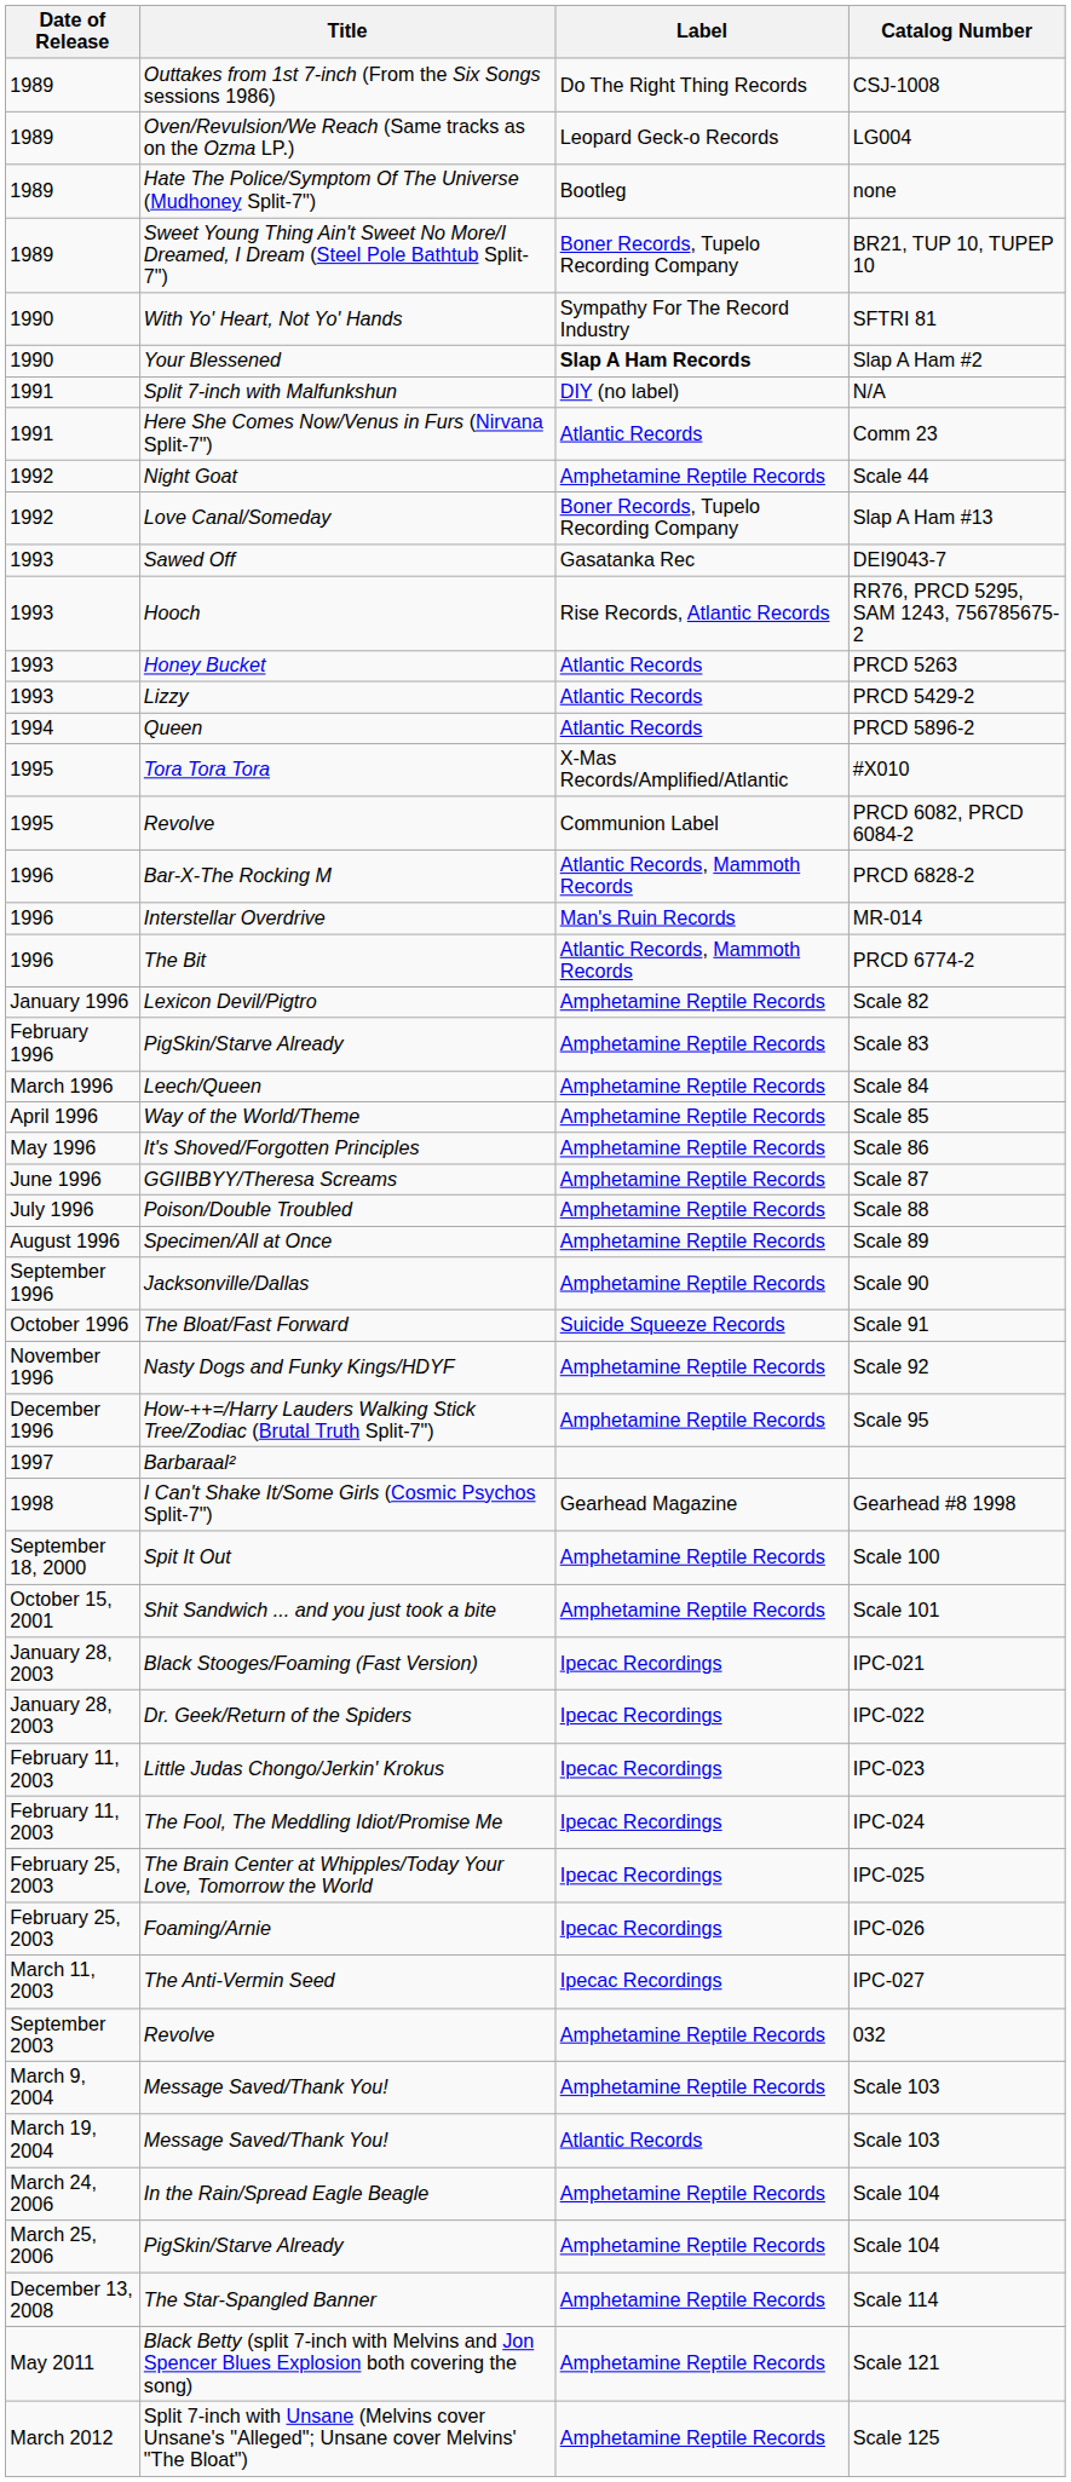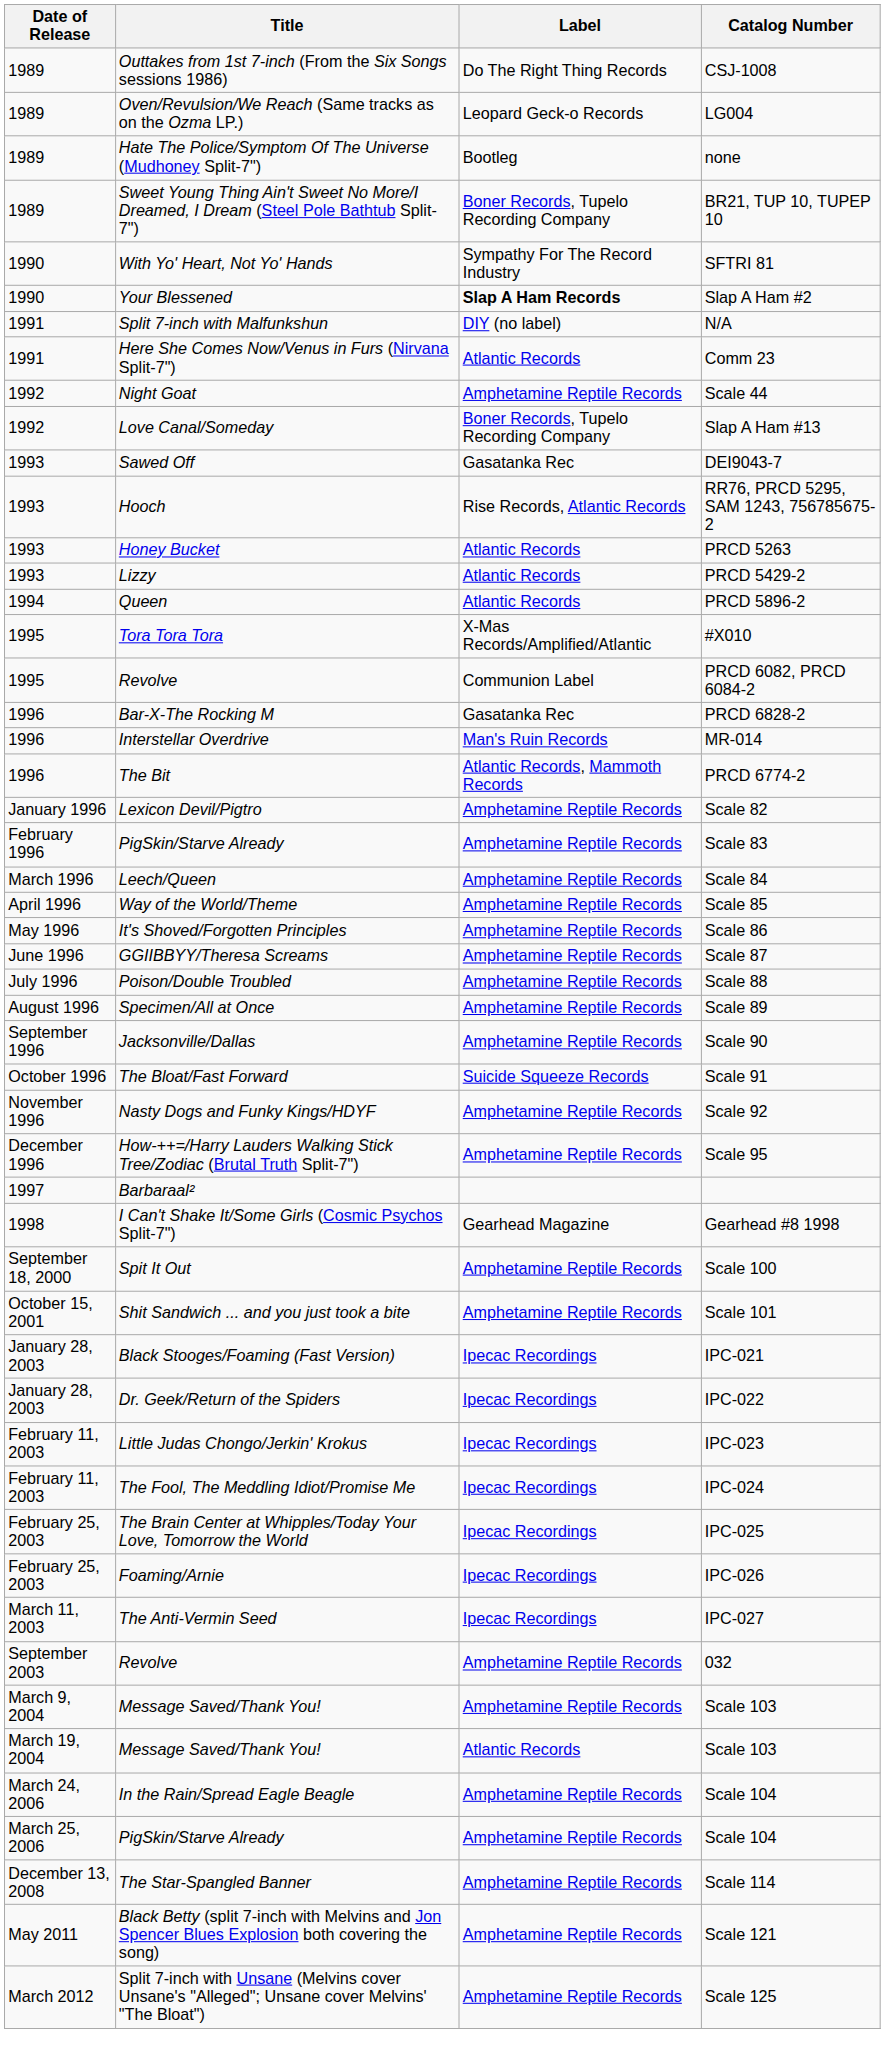 <table class="wikitable">
 <tr>
 <th>Date of Release</th>
 <th>Title</th>
 <th>Label</th>
 <th>Catalog Number</th>
 </tr>
 <tr>
 <td>1989</td>
 <td><em>Outtakes from 1st 7-inch</em> (From the <em>Six Songs</em> sessions 1986)</td>
 <td>Do The Right Thing Records</td>
 <td>CSJ-1008</td>
 </tr>
 <tr>
 <td>1989</td>
 <td><em>Oven/Revulsion/We Reach</em> (Same tracks as on  the <em>Ozma</em> LP.)</td>
 <td>Leopard Geck-o Records</td>
 <td>LG004</td>
 </tr>
 <tr>
 <td>1989</td>
 <td><em>Hate The Police/Symptom Of The Universe</em> (<a href='#'>Mudhoney</a> Split-7")</td>
 <td>Bootleg</td>
 <td>none</td>
 </tr>
 <tr>
 <td>1989</td>
 <td><em>Sweet Young Thing Ain't Sweet No More/I Dreamed, I Dream</em> (<a href='#'>Steel Pole Bathtub</a> Split-7")</td>
 <td><a href='#'>Boner Records</a>, Tupelo Recording Company</td>
 <td>BR21, TUP 10, TUPEP 10</td>
 </tr>
 <tr>
 <td>1990</td>
 <td><em>With Yo' Heart, Not Yo' Hands</em></td>
 <td>Sympathy For The Record Industry</td>
 <td>SFTRI 81</td>
 </tr>
 <tr>
 <td>1990</td>
 <td><em>Your Blessened</em></td>
 <td><strong>Slap A Ham Records</strong></td>
 <td>Slap A Ham #2</td>
 </tr>
 <tr>
 <td>1991</td>
 <td><em>Split 7-inch with Malfunkshun</em></td>
 <td><a href='#'>DIY</a> (no label)</td>
 <td>N/A</td>
 </tr>
 <tr>
 <td>1991</td>
 <td><em>Here She Comes Now/Venus in Furs</em> (<a href='#'>Nirvana</a> Split-7")</td>
 <td><a href='#'>Atlantic Records</a></td>
 <td>Comm 23</td>
 </tr>
 <tr>
 <td>1992</td>
 <td><em>Night Goat</em></td>
 <td><a href='#'>Amphetamine Reptile Records</a></td>
 <td>Scale 44</td>
 </tr>
 <tr>
 <td>1992</td>
 <td><em>Love Canal/Someday</em></td>
 <td><a href='#'>Boner Records</a>, Tupelo Recording Company</td>
 <td>Slap A Ham #13</td>
 </tr>
 <tr>
 <td>1993</td>
 <td><em>Sawed Off</em></td>
 <td>Gasatanka Rec</td>
 <td>DEI9043-7</td>
 </tr>
 <tr>
 <td>1993</td>
 <td><em>Hooch</em></td>
 <td>Rise Records, <a href='#'>Atlantic Records</a></td>
 <td>RR76, PRCD 5295, SAM 1243, 756785675-2</td>
 </tr>
 <tr>
 <td>1993</td>
 <td><em><a href='#'>Honey Bucket</a></em></td>
 <td><a href='#'>Atlantic Records</a></td>
 <td>PRCD 5263</td>
 </tr>
 <tr>
 <td>1993</td>
 <td><em>Lizzy</em></td>
 <td><a href='#'>Atlantic Records</a></td>
 <td>PRCD 5429-2</td>
 </tr>
 <tr>
 <td>1994</td>
 <td><em>Queen</em></td>
 <td><a href='#'>Atlantic Records</a></td>
 <td>PRCD 5896-2</td>
 </tr>
 <tr>
 <td>1995</td>
 <td><em><a href='#'>Tora Tora Tora</a></em></td>
 <td>X-Mas Records/Amplified/Atlantic</td>
 <td>#X010</td>
 </tr>
 <tr>
 <td>1995</td>
 <td><em>Revolve</em></td>
 <td>Communion Label</td>
 <td>PRCD 6082, PRCD 6084-2</td>
 </tr>
 <tr>
 <td>1996</td>
 <td><em>Bar-X-The Rocking M</em></td>
-<td><a href='#'>Atlantic Records</a>, <a href='#'>Mammoth Records</a></td>
+<td>Gasatanka Rec</td>
 <td>PRCD 6828-2</td>
 </tr>
 <tr>
 <td>1996</td>
 <td><em>Interstellar Overdrive</em></td>
 <td><a href='#'>Man's Ruin Records</a></td>
 <td>MR-014</td>
 </tr>
 <tr>
 <td>1996</td>
 <td><em>The Bit</em></td>
 <td><a href='#'>Atlantic Records</a>, <a href='#'>Mammoth Records</a></td>
 <td>PRCD 6774-2</td>
 </tr>
 <tr>
 <td>January 1996</td>
 <td><em>Lexicon Devil/Pigtro</em></td>
 <td><a href='#'>Amphetamine Reptile Records</a></td>
 <td>Scale 82</td>
 </tr>
 <tr>
 <td>February 1996</td>
 <td><em>PigSkin/Starve Already</em></td>
 <td><a href='#'>Amphetamine Reptile Records</a></td>
 <td>Scale 83</td>
 </tr>
 <tr>
 <td>March 1996</td>
 <td><em>Leech/Queen</em></td>
 <td><a href='#'>Amphetamine Reptile Records</a></td>
 <td>Scale 84</td>
 </tr>
 <tr>
 <td>April 1996</td>
 <td><em>Way of the World/Theme</em></td>
 <td><a href='#'>Amphetamine Reptile Records</a></td>
 <td>Scale 85</td>
 </tr>
 <tr>
 <td>May 1996</td>
 <td><em>It's Shoved/Forgotten Principles</em></td>
 <td><a href='#'>Amphetamine Reptile Records</a></td>
 <td>Scale 86</td>
 </tr>
 <tr>
 <td>June 1996</td>
 <td><em>GGIIBBYY/Theresa Screams</em></td>
 <td><a href='#'>Amphetamine Reptile Records</a></td>
 <td>Scale 87</td>
 </tr>
 <tr>
 <td>July 1996</td>
 <td><em>Poison/Double Troubled</em></td>
 <td><a href='#'>Amphetamine Reptile Records</a></td>
 <td>Scale 88</td>
 </tr>
 <tr>
 <td>August 1996</td>
 <td><em>Specimen/All at Once</em></td>
 <td><a href='#'>Amphetamine Reptile Records</a></td>
 <td>Scale 89</td>
 </tr>
 <tr>
 <td>September 1996</td>
 <td><em>Jacksonville/Dallas</em></td>
 <td><a href='#'>Amphetamine Reptile Records</a></td>
 <td>Scale 90</td>
 </tr>
 <tr>
 <td>October 1996</td>
 <td><em>The Bloat/Fast Forward</em></td>
 <td><a href='#'>Suicide Squeeze Records</a></td>
 <td>Scale 91</td>
 </tr>
 <tr>
 <td>November 1996</td>
 <td><em>Nasty Dogs and Funky Kings/HDYF</em></td>
 <td><a href='#'>Amphetamine Reptile Records</a></td>
 <td>Scale 92</td>
 </tr>
 <tr>
 <td>December 1996</td>
 <td><em>How-++=/Harry Lauders Walking Stick Tree/Zodiac</em> (<a href='#'>Brutal Truth</a> Split-7")</td>
 <td><a href='#'>Amphetamine Reptile Records</a></td>
 <td>Scale 95</td>
 </tr>
 <tr>
 <td>1997</td>
 <td><em>Barbaraal²</em></td>
 <td></td>
 <td></td>
 </tr>
 <tr>
 <td>1998</td>
 <td><em>I Can't Shake It/Some Girls</em> (<a href='#'>Cosmic Psychos</a> Split-7")</td>
 <td>Gearhead Magazine</td>
 <td>Gearhead #8 1998</td>
 </tr>
 <tr>
 <td>September 18, 2000</td>
 <td><em>Spit It Out</em></td>
 <td><a href='#'>Amphetamine Reptile Records</a></td>
 <td>Scale 100</td>
 </tr>
 <tr>
 <td>October 15, 2001</td>
 <td><em>Shit Sandwich ... and you just took a bite</em></td>
 <td><a href='#'>Amphetamine Reptile Records</a></td>
 <td>Scale 101</td>
 </tr>
 <tr>
 <td>January 28, 2003</td>
 <td><em>Black Stooges/Foaming (Fast Version)</em></td>
 <td><a href='#'>Ipecac Recordings</a></td>
 <td>IPC-021</td>
 </tr>
 <tr>
 <td>January 28, 2003</td>
 <td><em>Dr. Geek/Return of the Spiders</em></td>
 <td><a href='#'>Ipecac Recordings</a></td>
 <td>IPC-022</td>
 </tr>
 <tr>
 <td>February 11, 2003</td>
 <td><em>Little Judas Chongo/Jerkin' Krokus</em></td>
 <td><a href='#'>Ipecac Recordings</a></td>
 <td>IPC-023</td>
 </tr>
 <tr>
 <td>February 11, 2003</td>
 <td><em>The Fool, The Meddling Idiot/Promise Me</em></td>
 <td><a href='#'>Ipecac Recordings</a></td>
 <td>IPC-024</td>
 </tr>
 <tr>
 <td>February 25, 2003</td>
 <td><em>The Brain Center at Whipples/Today Your Love, Tomorrow the World</em></td>
 <td><a href='#'>Ipecac Recordings</a></td>
 <td>IPC-025</td>
 </tr>
 <tr>
 <td>February 25, 2003</td>
 <td><em>Foaming/Arnie</em></td>
 <td><a href='#'>Ipecac Recordings</a></td>
 <td>IPC-026</td>
 </tr>
 <tr>
 <td>March 11, 2003</td>
 <td><em>The Anti-Vermin Seed</em></td>
 <td><a href='#'>Ipecac Recordings</a></td>
 <td>IPC-027</td>
 </tr>
 <tr>
 <td>September 2003</td>
 <td><em>Revolve</em></td>
 <td><a href='#'>Amphetamine Reptile Records</a></td>
 <td>032</td>
 </tr>
 <tr>
 <td>March 9, 2004</td>
 <td><em>Message Saved/Thank You!</em></td>
 <td><a href='#'>Amphetamine Reptile Records</a></td>
 <td>Scale 103</td>
 </tr>
 <tr>
 <td>March 19, 2004</td>
 <td><em>Message Saved/Thank You!</em></td>
 <td><a href='#'>Atlantic Records</a></td>
 <td>Scale 103</td>
 </tr>
 <tr>
 <td>March 24, 2006</td>
 <td><em>In the Rain/Spread Eagle Beagle</em></td>
 <td><a href='#'>Amphetamine Reptile Records</a></td>
 <td>Scale 104</td>
 </tr>
 <tr>
 <td>March 25, 2006</td>
 <td><em>PigSkin/Starve Already</em></td>
 <td><a href='#'>Amphetamine Reptile Records</a></td>
 <td>Scale 104</td>
 </tr>
 <tr>
 <td>December 13, 2008</td>
 <td><em>The Star-Spangled Banner</em></td>
 <td><a href='#'>Amphetamine Reptile Records</a></td>
 <td>Scale 114</td>
 </tr>
 <tr>
 <td>May 2011</td>
 <td><em>Black Betty</em> (split 7-inch with Melvins and <a href='#'>Jon Spencer Blues Explosion</a> both covering the song)</td>
 <td><a href='#'>Amphetamine Reptile Records</a></td>
 <td>Scale 121</td>
 </tr>
 <tr>
 <td>March 2012</td>
 <td>Split 7-inch with <a href='#'>Unsane</a> (Melvins cover Unsane's "Alleged"; Unsane cover Melvins' "The Bloat")</td>
 <td><a href='#'>Amphetamine Reptile Records</a></td>
 <td>Scale 125</td>
 </tr>
 <tr>
 </tr>
 </table>
